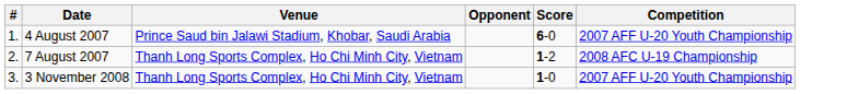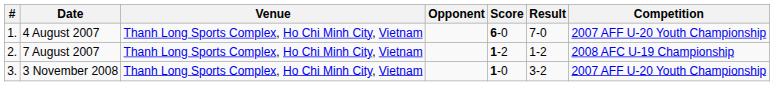 <table class="wikitable">
 <tr>
 <th>#</th>
 <th>Date</th>
 <th>Venue</th>
 <th>Opponent</th>
 <th>Score</th>
+<th>Result</th>
 <th>Competition</th>
 </tr>
 <tr>
 <td>1.</td>
 <td>4 August 2007</td>
-<td><a href='#'>Prince Saud bin Jalawi Stadium</a>, <a href='#'>Khobar</a>, <a href='#'>Saudi Arabia</a></td>
+<td><a href='#'>Thanh Long Sports Complex</a>, <a href='#'>Ho Chi Minh City</a>, <a href='#'>Vietnam</a></td>
 <td></td>
 <td><strong>6</strong>-0</td>
+<td>7-0</td>
 <td><a href='#'>2007 AFF U-20 Youth Championship</a></td>
 </tr>
 <tr>
 <td>2.</td>
 <td>7 August 2007</td>
 <td><a href='#'>Thanh Long Sports Complex</a>, <a href='#'>Ho Chi Minh City</a>, <a href='#'>Vietnam</a></td>
 <td></td>
 <td><strong>1</strong>-2</td>
+<td>1-2</td>
 <td><a href='#'>2008 AFC U-19 Championship</a></td>
 </tr>
 <tr>
 <td>3.</td>
 <td>3 November 2008</td>
 <td><a href='#'>Thanh Long Sports Complex</a>, <a href='#'>Ho Chi Minh City</a>, <a href='#'>Vietnam</a></td>
 <td></td>
 <td><strong>1</strong>-0</td>
+<td>3-2</td>
 <td><a href='#'>2007 AFF U-20 Youth Championship</a></td>
 </tr>
 </table>
